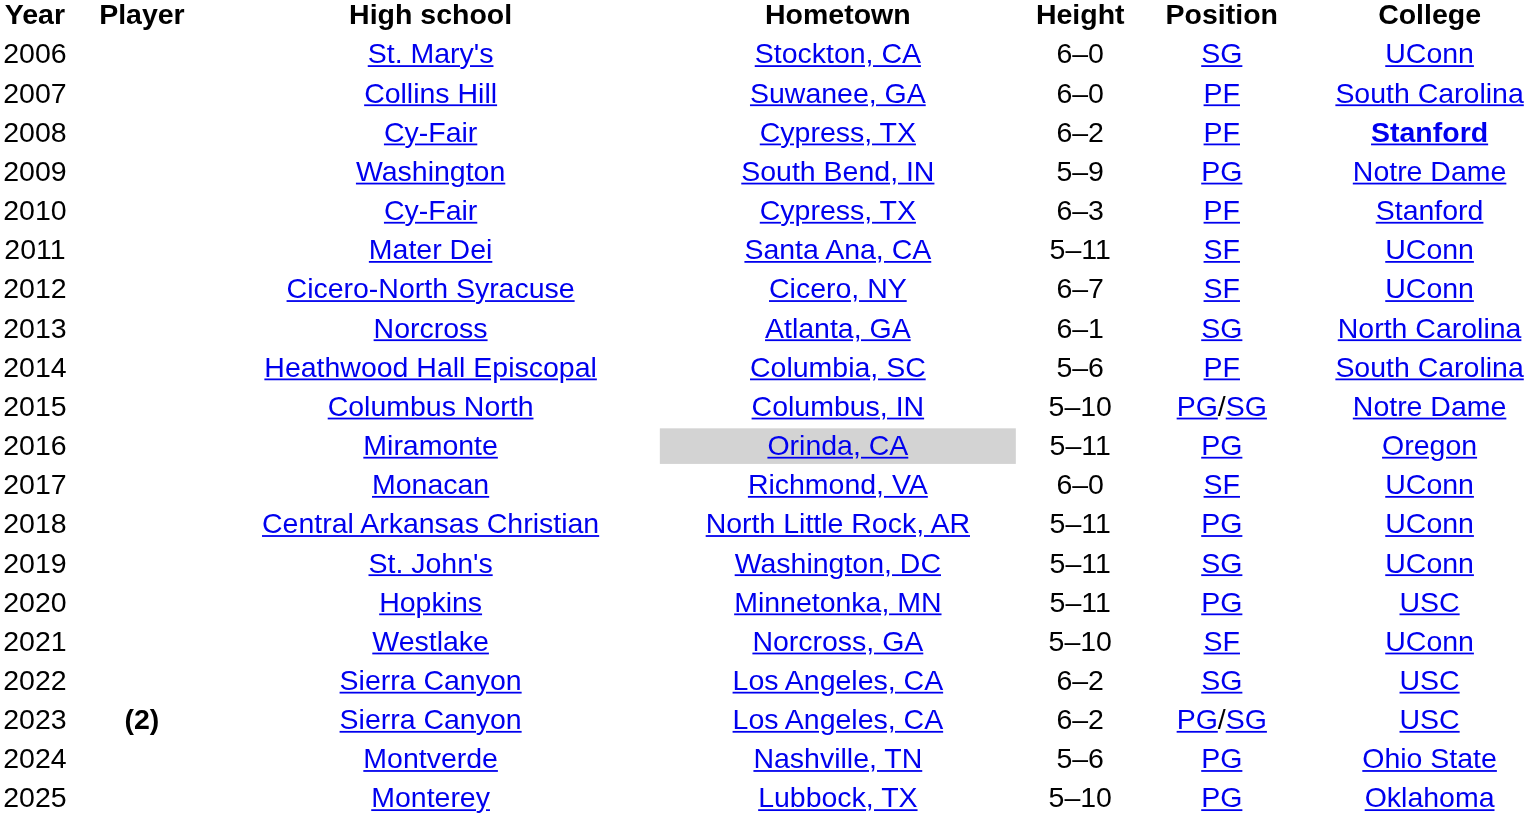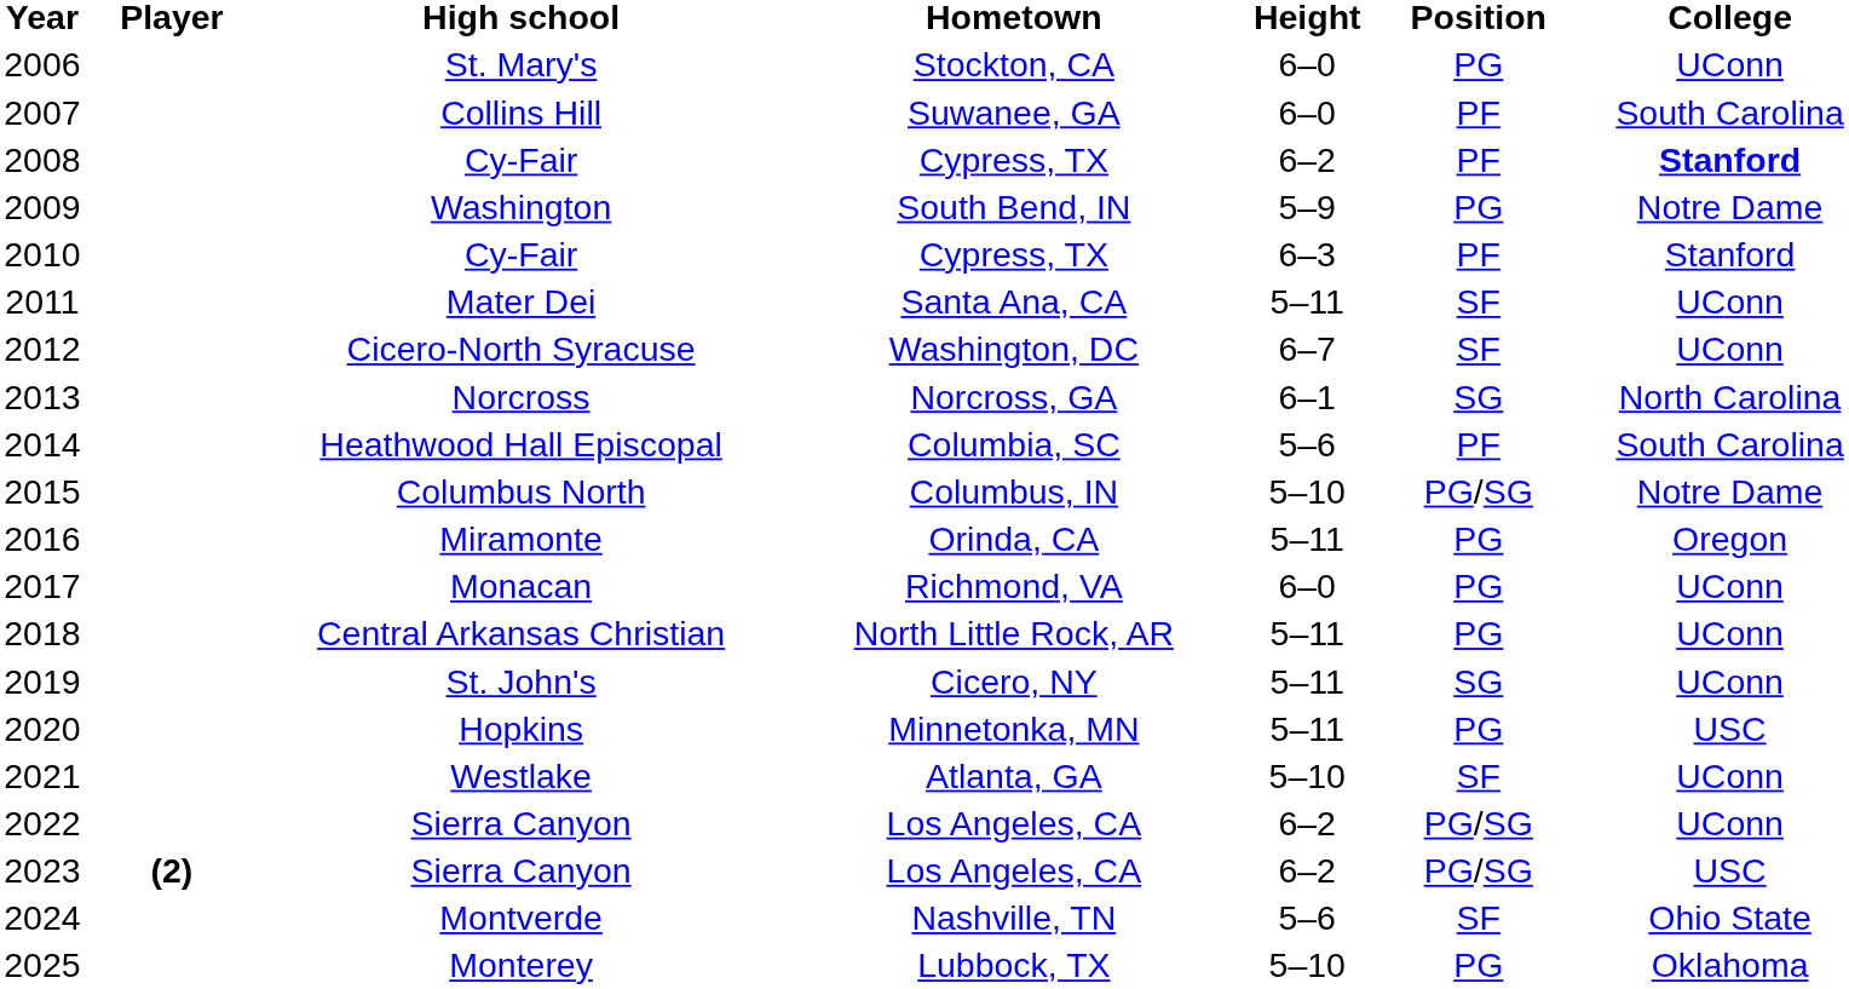 <table class="sortable plainrowheaders" width="100%" style="text-align:center; font-size:100%">
 <tr>
 <th scope=col>Year</th>
 <th scope=col>Player</th>
 <th scope=col>High school</th>
 <th scope=col>Hometown</th>
 <th scope=col>Height</th>
 <th scope=col>Position</th>
 <th scope=col>College</th>
 </tr>
 <tr>
 <td>2006</td>
 <th scope=row></th>
 <td><a href='#'>St. Mary's</a></td>
 <td><a href='#'>Stockton, CA</a></td>
 <td>6–0</td>
-<td><a href='#'>SG</a></td>
+<td><a href='#'>PG</a></td>
 <td><a href='#'>UConn</a></td>
 </tr>
 <tr>
 <td>2007</td>
 <th scope=row></th>
 <td><a href='#'>Collins Hill</a></td>
 <td><a href='#'>Suwanee, GA</a></td>
 <td>6–0</td>
 <td><a href='#'>PF</a></td>
 <td><a href='#'>South Carolina</a></td>
 </tr>
 <tr>
 <td>2008</td>
 <th scope=row></th>
 <td><a href='#'>Cy-Fair</a></td>
 <td><a href='#'>Cypress, TX</a></td>
 <td>6–2</td>
 <td><a href='#'>PF</a></td>
 <td><strong><a href='#'>Stanford</a></strong></td>
 </tr>
 <tr>
 <td>2009</td>
 <th scope=row></th>
 <td><a href='#'>Washington</a></td>
 <td><a href='#'>South Bend, IN</a></td>
 <td>5–9</td>
 <td><a href='#'>PG</a></td>
 <td><a href='#'>Notre Dame</a></td>
 </tr>
 <tr>
 <td>2010</td>
 <th scope=row></th>
 <td><a href='#'>Cy-Fair</a></td>
 <td><a href='#'>Cypress, TX</a></td>
 <td>6–3</td>
 <td><a href='#'>PF</a></td>
 <td><a href='#'>Stanford</a></td>
 </tr>
 <tr>
 <td>2011</td>
 <th scope=row></th>
 <td><a href='#'>Mater Dei</a></td>
 <td><a href='#'>Santa Ana, CA</a></td>
 <td>5–11</td>
 <td><a href='#'>SF</a></td>
 <td><a href='#'>UConn</a></td>
 </tr>
 <tr>
 <td>2012</td>
 <th scope=row></th>
 <td><a href='#'>Cicero-North Syracuse</a></td>
-<td><a href='#'>Cicero, NY</a></td>
+<td><a href='#'>Washington, DC</a></td>
 <td>6–7</td>
 <td><a href='#'>SF</a></td>
 <td><a href='#'>UConn</a></td>
 </tr>
 <tr>
 <td>2013</td>
 <th scope=row></th>
 <td><a href='#'>Norcross</a></td>
-<td><a href='#'>Atlanta, GA</a></td>
+<td><a href='#'>Norcross, GA</a></td>
 <td>6–1</td>
 <td><a href='#'>SG</a></td>
 <td><a href='#'>North Carolina</a></td>
 </tr>
 <tr>
 <td>2014</td>
 <th scope=row></th>
 <td><a href='#'>Heathwood Hall Episcopal</a></td>
 <td><a href='#'>Columbia, SC</a></td>
 <td>5–6</td>
 <td><a href='#'>PF</a></td>
 <td><a href='#'>South Carolina</a></td>
 </tr>
 <tr>
 <td>2015</td>
 <th scope=row></th>
 <td><a href='#'>Columbus North</a></td>
 <td><a href='#'>Columbus, IN</a></td>
 <td>5–10</td>
 <td><a href='#'>PG</a>/<a href='#'>SG</a></td>
 <td><a href='#'>Notre Dame</a></td>
 </tr>
 <tr>
 <td>2016</td>
 <th scope=row></th>
 <td><a href='#'>Miramonte</a></td>
-<td style="background: lightgrey;"><a href='#'>Orinda, CA</a></td>
+<td><a href='#'>Orinda, CA</a></td>
 <td>5–11</td>
 <td><a href='#'>PG</a></td>
 <td><a href='#'>Oregon</a></td>
 </tr>
 <tr>
 <td>2017</td>
 <th scope=row></th>
 <td><a href='#'>Monacan</a></td>
 <td><a href='#'>Richmond, VA</a></td>
 <td>6–0</td>
-<td><a href='#'>SF</a></td>
+<td><a href='#'>PG</a></td>
 <td><a href='#'>UConn</a></td>
 </tr>
 <tr>
 <td>2018</td>
 <th scope=row></th>
 <td><a href='#'>Central Arkansas Christian</a></td>
 <td><a href='#'>North Little Rock, AR</a></td>
 <td>5–11</td>
 <td><a href='#'>PG</a></td>
 <td><a href='#'>UConn</a></td>
 </tr>
 <tr>
 <td>2019</td>
 <th scope=row></th>
 <td><a href='#'>St. John's</a></td>
-<td><a href='#'>Washington, DC</a></td>
+<td><a href='#'>Cicero, NY</a></td>
 <td>5–11</td>
 <td><a href='#'>SG</a></td>
 <td><a href='#'>UConn</a></td>
 </tr>
 <tr>
 <td>2020</td>
 <th scope=row></th>
 <td><a href='#'>Hopkins</a></td>
 <td><a href='#'>Minnetonka, MN</a></td>
 <td>5–11</td>
 <td><a href='#'>PG</a></td>
 <td><a href='#'>USC</a></td>
 </tr>
 <tr>
 <td>2021</td>
 <th scope=row></th>
 <td><a href='#'>Westlake</a></td>
-<td><a href='#'>Norcross, GA</a></td>
+<td><a href='#'>Atlanta, GA</a></td>
 <td>5–10</td>
 <td><a href='#'>SF</a></td>
 <td><a href='#'>UConn</a></td>
 </tr>
 <tr>
 <td>2022</td>
 <th scope=row></th>
 <td><a href='#'>Sierra Canyon</a></td>
 <td><a href='#'>Los Angeles, CA</a></td>
 <td>6–2</td>
-<td><a href='#'>SG</a></td>
-<td><a href='#'>USC</a></td>
+<td><a href='#'>PG</a>/<a href='#'>SG</a></td>
+<td><a href='#'>UConn</a></td>
 </tr>
 <tr>
 <td>2023</td>
 <th scope=row> (2)</th>
 <td><a href='#'>Sierra Canyon</a></td>
 <td><a href='#'>Los Angeles, CA</a></td>
 <td>6–2</td>
 <td><a href='#'>PG</a>/<a href='#'>SG</a></td>
 <td><a href='#'>USC</a></td>
 </tr>
 <tr>
 <td>2024</td>
 <th scope=row></th>
 <td><a href='#'>Montverde</a></td>
 <td><a href='#'>Nashville, TN</a></td>
 <td>5–6</td>
-<td><a href='#'>PG</a></td>
+<td><a href='#'>SF</a></td>
 <td><a href='#'>Ohio State</a></td>
 </tr>
 <tr>
 <td>2025</td>
 <th scope=row></th>
 <td><a href='#'>Monterey</a></td>
 <td><a href='#'>Lubbock, TX</a></td>
 <td>5–10</td>
 <td><a href='#'>PG</a></td>
 <td><a href='#'>Oklahoma</a></td>
 </tr>
 </table>
